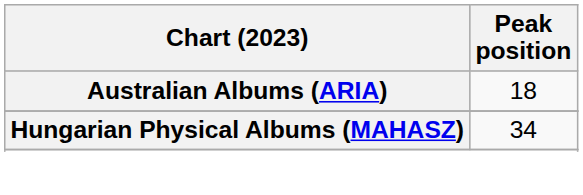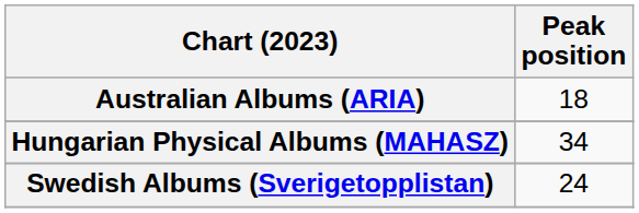 <table class="wikitable sortable plainrowheaders" style="text-align:center">
 <tr>
 <th scope="col">Chart (2023)</th>
 <th scope="col">Peak<br>position</th>
 </tr>
 <tr>
 <th scope="row">Australian Albums (<a href='#'>ARIA</a>)</th>
 <td>18</td>
 </tr>
 <tr>
 </tr>
 <tr>
 </tr>
 <tr>
 </tr>
 <tr>
 </tr>
 <tr>
 </tr>
 <tr>
 </tr>
 <tr>
 <th scope="row">Hungarian Physical Albums (<a href='#'>MAHASZ</a>)</th>
 <td>34</td>
 </tr>
 <tr>
 </tr>
 <tr>
 </tr>
 <tr>
 </tr>
 <tr>
 </tr>
 <tr>
+<th scope="row">Swedish Albums (<a href='#'>Sverigetopplistan</a>)</th>
+<td>24</td>
+</tr>
+<tr>
 </tr>
 <tr>
 </tr>
 <tr>
 </tr>
 <tr>
 </tr>
 <tr>
 </tr>
 <tr>
 </tr>
 <tr>
 </tr>
 <tr>
 </tr>
 </table>
